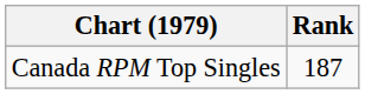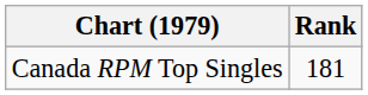 <table class="wikitable">
 <tr>
 <th align="left">Chart (1979)</th>
 <th style="text-align:center;">Rank</th>
 </tr>
 <tr>
 <td>Canada <em>RPM</em> Top Singles </td>
-<td style="text-align:center;">187</td>
+<td style="text-align:center;">181</td>
 </tr>
 </table>
